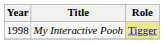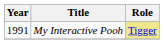 <table class="wikitable">
 <tr style="background:#b0c4de; text-align:center;">
 <th>Year</th>
 <th>Title</th>
 <th>Role</th>
 </tr>
 <tr>
-<td>1998</td>
+<td>1991</td>
 <td><em>My Interactive Pooh</em></td>
 <td style="background: khaki;"><a href='#'>Tigger</a></td>
 </tr>
 <tr>
 </tr>
 </table>
